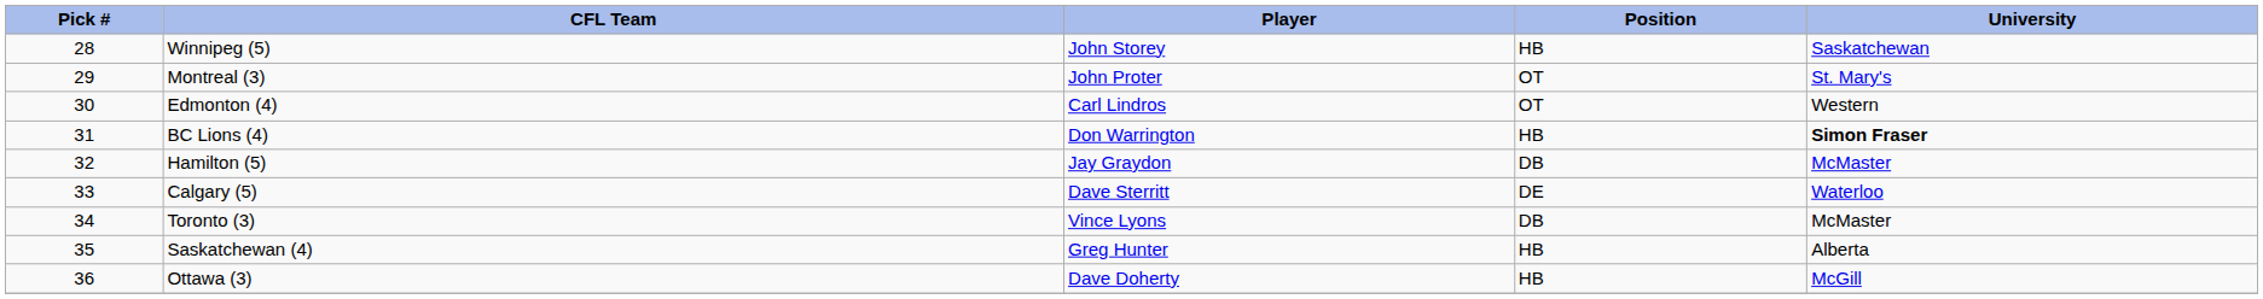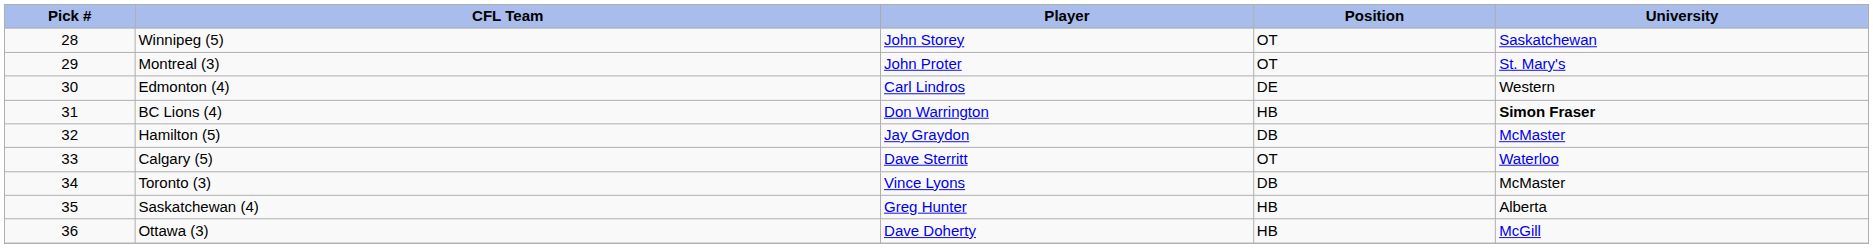 <table class="wikitable" border="1" style="width: 100%">
 <tr>
 <th style="background:#a8bdec;" width=7%>Pick #</th>
 <th width=40% style="background:#a8bdec;">CFL Team</th>
 <th width=20% style="background:#a8bdec;">Player</th>
 <th width=13% style="background:#a8bdec;">Position</th>
 <th width=20% style="background:#a8bdec;">University</th>
 </tr>
 <tr>
 <td align=center>28</td>
 <td>Winnipeg (5)</td>
 <td><a href='#'>John Storey</a></td>
-<td>HB</td>
+<td>OT</td>
 <td><a href='#'>Saskatchewan</a></td>
 </tr>
 <tr>
 <td align=center>29</td>
 <td>Montreal (3)</td>
 <td><a href='#'>John Proter</a></td>
 <td>OT</td>
 <td><a href='#'>St. Mary's</a></td>
 </tr>
 <tr>
 <td align=center>30</td>
 <td>Edmonton (4)</td>
 <td><a href='#'>Carl Lindros</a></td>
-<td>OT</td>
+<td>DE</td>
 <td>Western</td>
 </tr>
 <tr>
 <td align=center>31</td>
 <td>BC Lions (4)</td>
 <td><a href='#'>Don Warrington</a></td>
 <td>HB</td>
 <td><strong>Simon Fraser</strong></td>
 </tr>
 <tr>
 <td align=center>32</td>
 <td>Hamilton (5)</td>
 <td><a href='#'>Jay Graydon</a></td>
 <td>DB</td>
 <td><a href='#'>McMaster</a></td>
 </tr>
 <tr>
 <td align=center>33</td>
 <td>Calgary (5)</td>
 <td><a href='#'>Dave Sterritt</a></td>
-<td>DE</td>
+<td>OT</td>
 <td><a href='#'>Waterloo</a></td>
 </tr>
 <tr>
 <td align=center>34</td>
 <td>Toronto (3)</td>
 <td><a href='#'>Vince Lyons</a></td>
 <td>DB</td>
 <td>McMaster</td>
 </tr>
 <tr>
 <td align=center>35</td>
 <td>Saskatchewan (4)</td>
 <td><a href='#'>Greg Hunter</a></td>
 <td>HB</td>
 <td>Alberta</td>
 </tr>
 <tr>
 <td align=center>36</td>
 <td>Ottawa (3)</td>
 <td><a href='#'>Dave Doherty</a></td>
 <td>HB</td>
 <td><a href='#'>McGill</a></td>
 </tr>
 <tr>
 </tr>
 </table>
